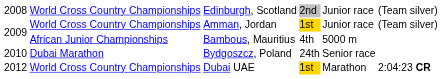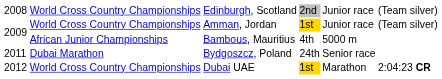 <table>
 <tr>
 <td>2008</td>
 <td><a href='#'>World Cross Country Championships</a></td>
 <td><a href='#'>Edinburgh</a>, Scotland</td>
 <td bgcolor=silver>2nd</td>
 <td>Junior race</td>
 <td>(Team silver)</td>
 </tr>
 <tr>
 <td rowspan=2>2009</td>
 <td><a href='#'>World Cross Country Championships</a></td>
 <td><a href='#'>Amman</a>, Jordan</td>
 <td bgcolor=gold>1st</td>
 <td>Junior race</td>
 <td>(Team silver)</td>
 </tr>
 <tr>
 <td><a href='#'>African Junior Championships</a></td>
 <td><a href='#'>Bambous</a>, Mauritius</td>
 <td>4th</td>
 <td>5000 m</td>
 <td></td>
 </tr>
 <tr>
-<td>2010</td>
+<td>2011</td>
 <td><a href='#'>Dubai Marathon</a></td>
 <td><a href='#'>Bydgoszcz</a>, Poland</td>
 <td>24th</td>
 <td>Senior race</td>
 <td></td>
 </tr>
 <tr>
 <td>2012</td>
 <td><a href='#'>World Cross Country Championships</a></td>
 <td><a href='#'>Dubai</a> UAE</td>
 <td bgcolor=gold>1st</td>
 <td>Marathon</td>
 <td>2:04:23 <strong>CR</strong></td>
 </tr>
 </table>
